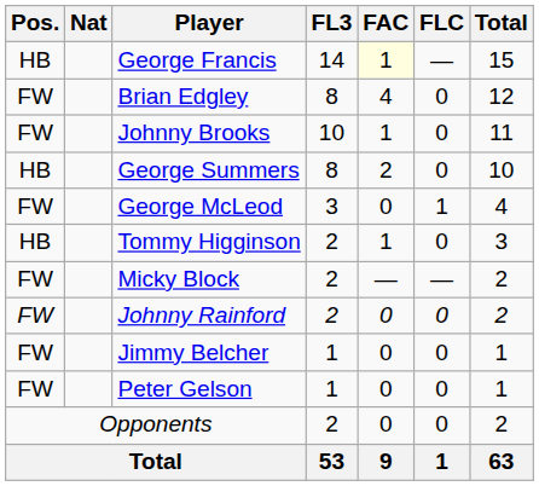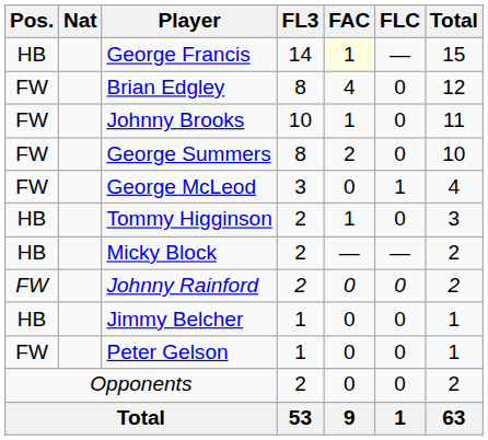 <table class="wikitable"  style="text-align:center; border:1px #aaa solid;">
 <tr>
 <th>Pos.</th>
 <th>Nat</th>
 <th>Player</th>
 <th>FL3</th>
 <th>FAC</th>
 <th>FLC</th>
 <th>Total</th>
 </tr>
 <tr>
 <td>HB</td>
 <td></td>
 <td style="text-align:left;"><a href='#'>George Francis</a></td>
 <td>14</td>
 <td style="background: lightyellow;">1</td>
 <td>—</td>
 <td>15</td>
 </tr>
 <tr>
 <td>FW</td>
 <td></td>
 <td style="text-align:left;"><a href='#'>Brian Edgley</a></td>
 <td>8</td>
 <td>4</td>
 <td>0</td>
 <td>12</td>
 </tr>
 <tr>
 <td>FW</td>
 <td></td>
 <td style="text-align:left;"><a href='#'>Johnny Brooks</a></td>
 <td>10</td>
 <td>1</td>
 <td>0</td>
 <td>11</td>
 </tr>
 <tr>
-<td>HB</td>
+<td>FW</td>
 <td></td>
 <td style="text-align:left;"><a href='#'>George Summers</a></td>
 <td>8</td>
 <td>2</td>
 <td>0</td>
 <td>10</td>
 </tr>
 <tr>
 <td>FW</td>
 <td></td>
 <td style="text-align:left;"><a href='#'>George McLeod</a></td>
 <td>3</td>
 <td>0</td>
 <td>1</td>
 <td>4</td>
 </tr>
 <tr>
 <td>HB</td>
 <td></td>
 <td style="text-align:left;"><a href='#'>Tommy Higginson</a></td>
 <td>2</td>
 <td>1</td>
 <td>0</td>
 <td>3</td>
 </tr>
 <tr>
-<td>FW</td>
+<td>HB</td>
 <td></td>
 <td style="text-align:left;"><a href='#'>Micky Block</a></td>
 <td>2</td>
 <td>—</td>
 <td>—</td>
 <td>2</td>
 </tr>
 <tr>
 <td><em>FW</em></td>
 <td><em></em></td>
 <td style="text-align:left;"><em><a href='#'>Johnny Rainford</a></em></td>
 <td><em>2</em></td>
 <td><em>0</em></td>
 <td><em>0</em></td>
 <td><em>2</em></td>
 </tr>
 <tr>
-<td>FW</td>
+<td>HB</td>
 <td></td>
 <td style="text-align:left;"><a href='#'>Jimmy Belcher</a></td>
 <td>1</td>
 <td>0</td>
 <td>0</td>
 <td>1</td>
 </tr>
 <tr>
 <td>FW</td>
 <td></td>
 <td style="text-align:left;"><a href='#'>Peter Gelson</a></td>
 <td>1</td>
 <td>0</td>
 <td>0</td>
 <td>1</td>
 </tr>
 <tr>
 <td colspan="3"><em>Opponents</em></td>
 <td>2</td>
 <td>0</td>
 <td>0</td>
 <td>2</td>
 </tr>
 <tr>
 <th colspan="3">Total</th>
 <th>53</th>
 <th>9</th>
 <th>1</th>
 <th>63</th>
 </tr>
 </table>
